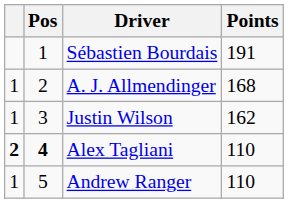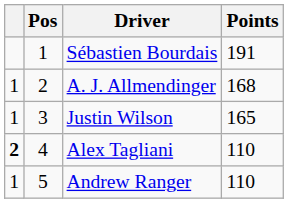 <table class="wikitable" style="font-size: 95%;">
 <tr>
 <th></th>
 <th>Pos</th>
 <th>Driver</th>
 <th>Points</th>
 </tr>
 <tr>
 <td align="left"></td>
 <td align="center">1</td>
 <td> <a href='#'>Sébastien Bourdais</a></td>
 <td align="left">191</td>
 </tr>
 <tr>
 <td align="left"> 1</td>
 <td align="center">2</td>
 <td> <a href='#'>A. J. Allmendinger</a></td>
 <td align="left">168</td>
 </tr>
 <tr>
 <td align="left"> 1</td>
 <td align="center">3</td>
 <td> <a href='#'>Justin Wilson</a></td>
-<td align="left">162</td>
+<td align="left">165</td>
 </tr>
 <tr>
 <td align="left"><strong> 2</strong></td>
-<td align="center"><strong>4</strong></td>
+<td align="center">4</td>
 <td> <a href='#'>Alex Tagliani</a></td>
 <td align="left">110</td>
 </tr>
 <tr>
 <td align="left"> 1</td>
 <td align="center">5</td>
 <td> <a href='#'>Andrew Ranger</a></td>
 <td align="left">110</td>
 </tr>
 </table>
